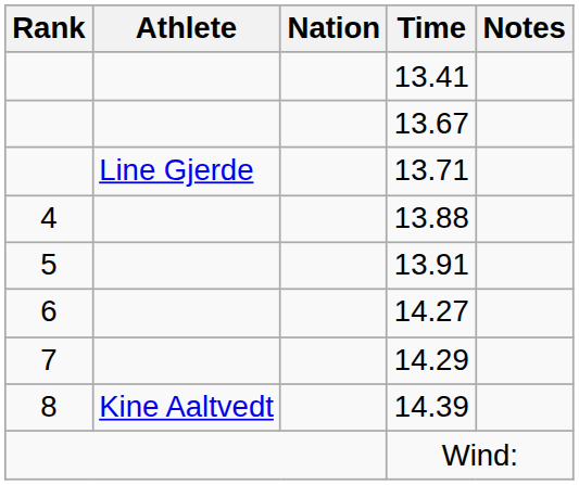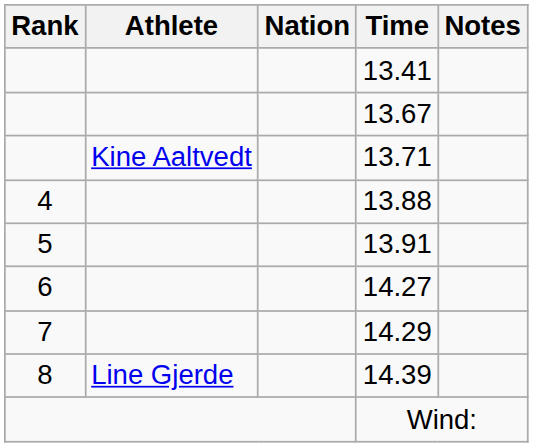 <table class="wikitable sortable" style="text-align:center;">
 <tr>
 <th scope="col" style="width: 10px;">Rank</th>
 <th scope="col">Athlete</th>
 <th scope="col">Nation</th>
 <th scope="col">Time</th>
 <th scope="col">Notes</th>
 </tr>
 <tr>
 <td></td>
 <td align=left></td>
 <td align=left></td>
 <td>13.41</td>
 <td></td>
 </tr>
 <tr>
 <td></td>
 <td align=left></td>
 <td align=left></td>
 <td>13.67</td>
 <td></td>
 </tr>
 <tr>
 <td></td>
-<td align=left><a href='#'>Line Gjerde</a></td>
+<td align=left><a href='#'>Kine Aaltvedt</a></td>
 <td align=left></td>
 <td>13.71</td>
 <td></td>
 </tr>
 <tr>
 <td>4</td>
 <td align=left></td>
 <td align=left></td>
 <td>13.88</td>
 <td></td>
 </tr>
 <tr>
 <td>5</td>
 <td align=left></td>
 <td align=left></td>
 <td>13.91</td>
 <td></td>
 </tr>
 <tr>
 <td>6</td>
 <td align=left></td>
 <td align=left></td>
 <td>14.27</td>
 <td></td>
 </tr>
 <tr>
 <td>7</td>
 <td align=left></td>
 <td align=left></td>
 <td>14.29</td>
 <td></td>
 </tr>
 <tr>
 <td>8</td>
-<td align=left><a href='#'>Kine Aaltvedt</a></td>
+<td align=left><a href='#'>Line Gjerde</a></td>
 <td align=left></td>
 <td>14.39</td>
 <td></td>
 </tr>
 <tr class="sortbottom">
 <td colspan="3"></td>
 <td colspan="2">Wind: </td>
 </tr>
 </table>
